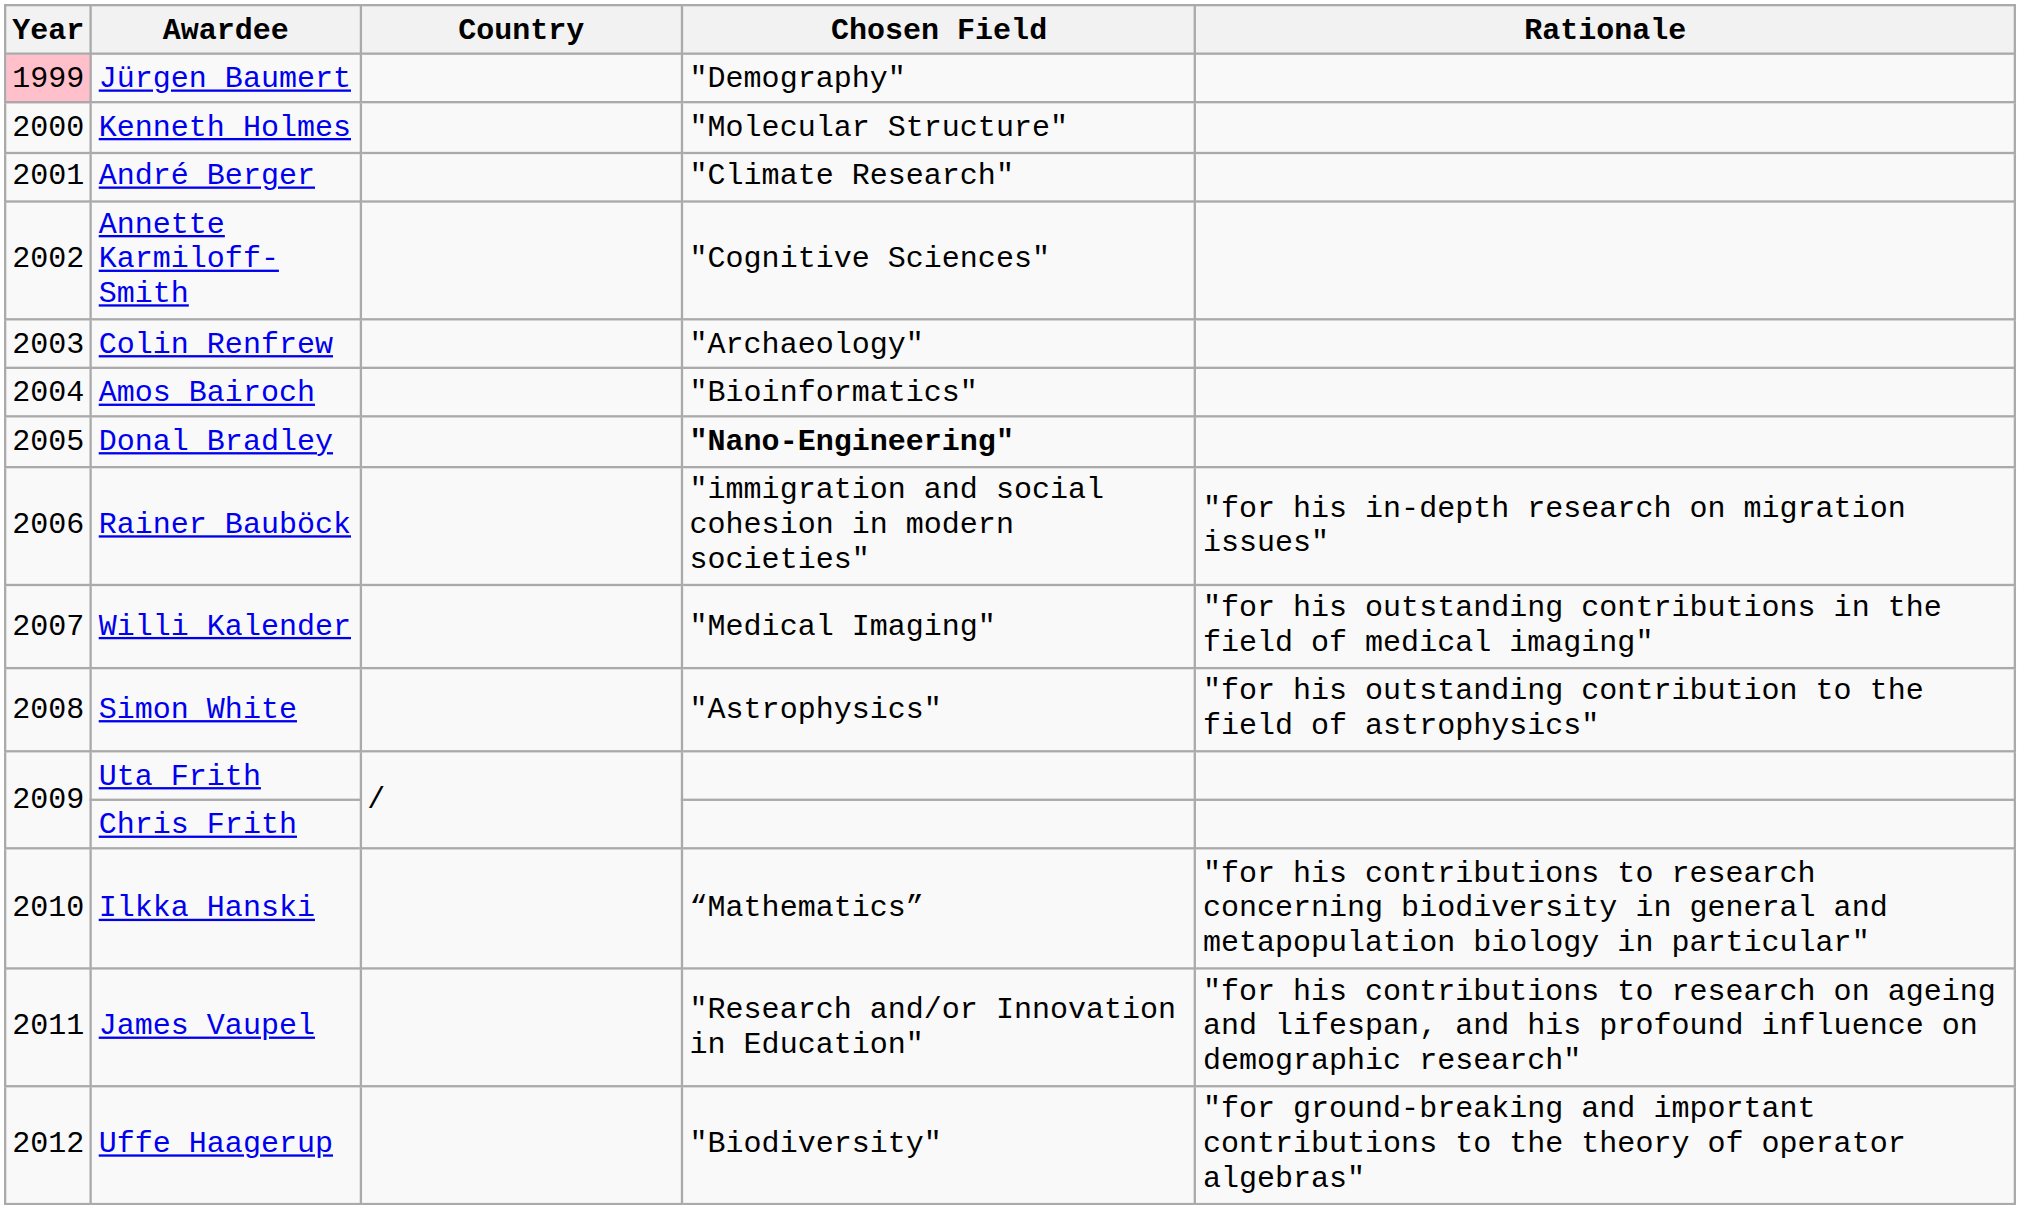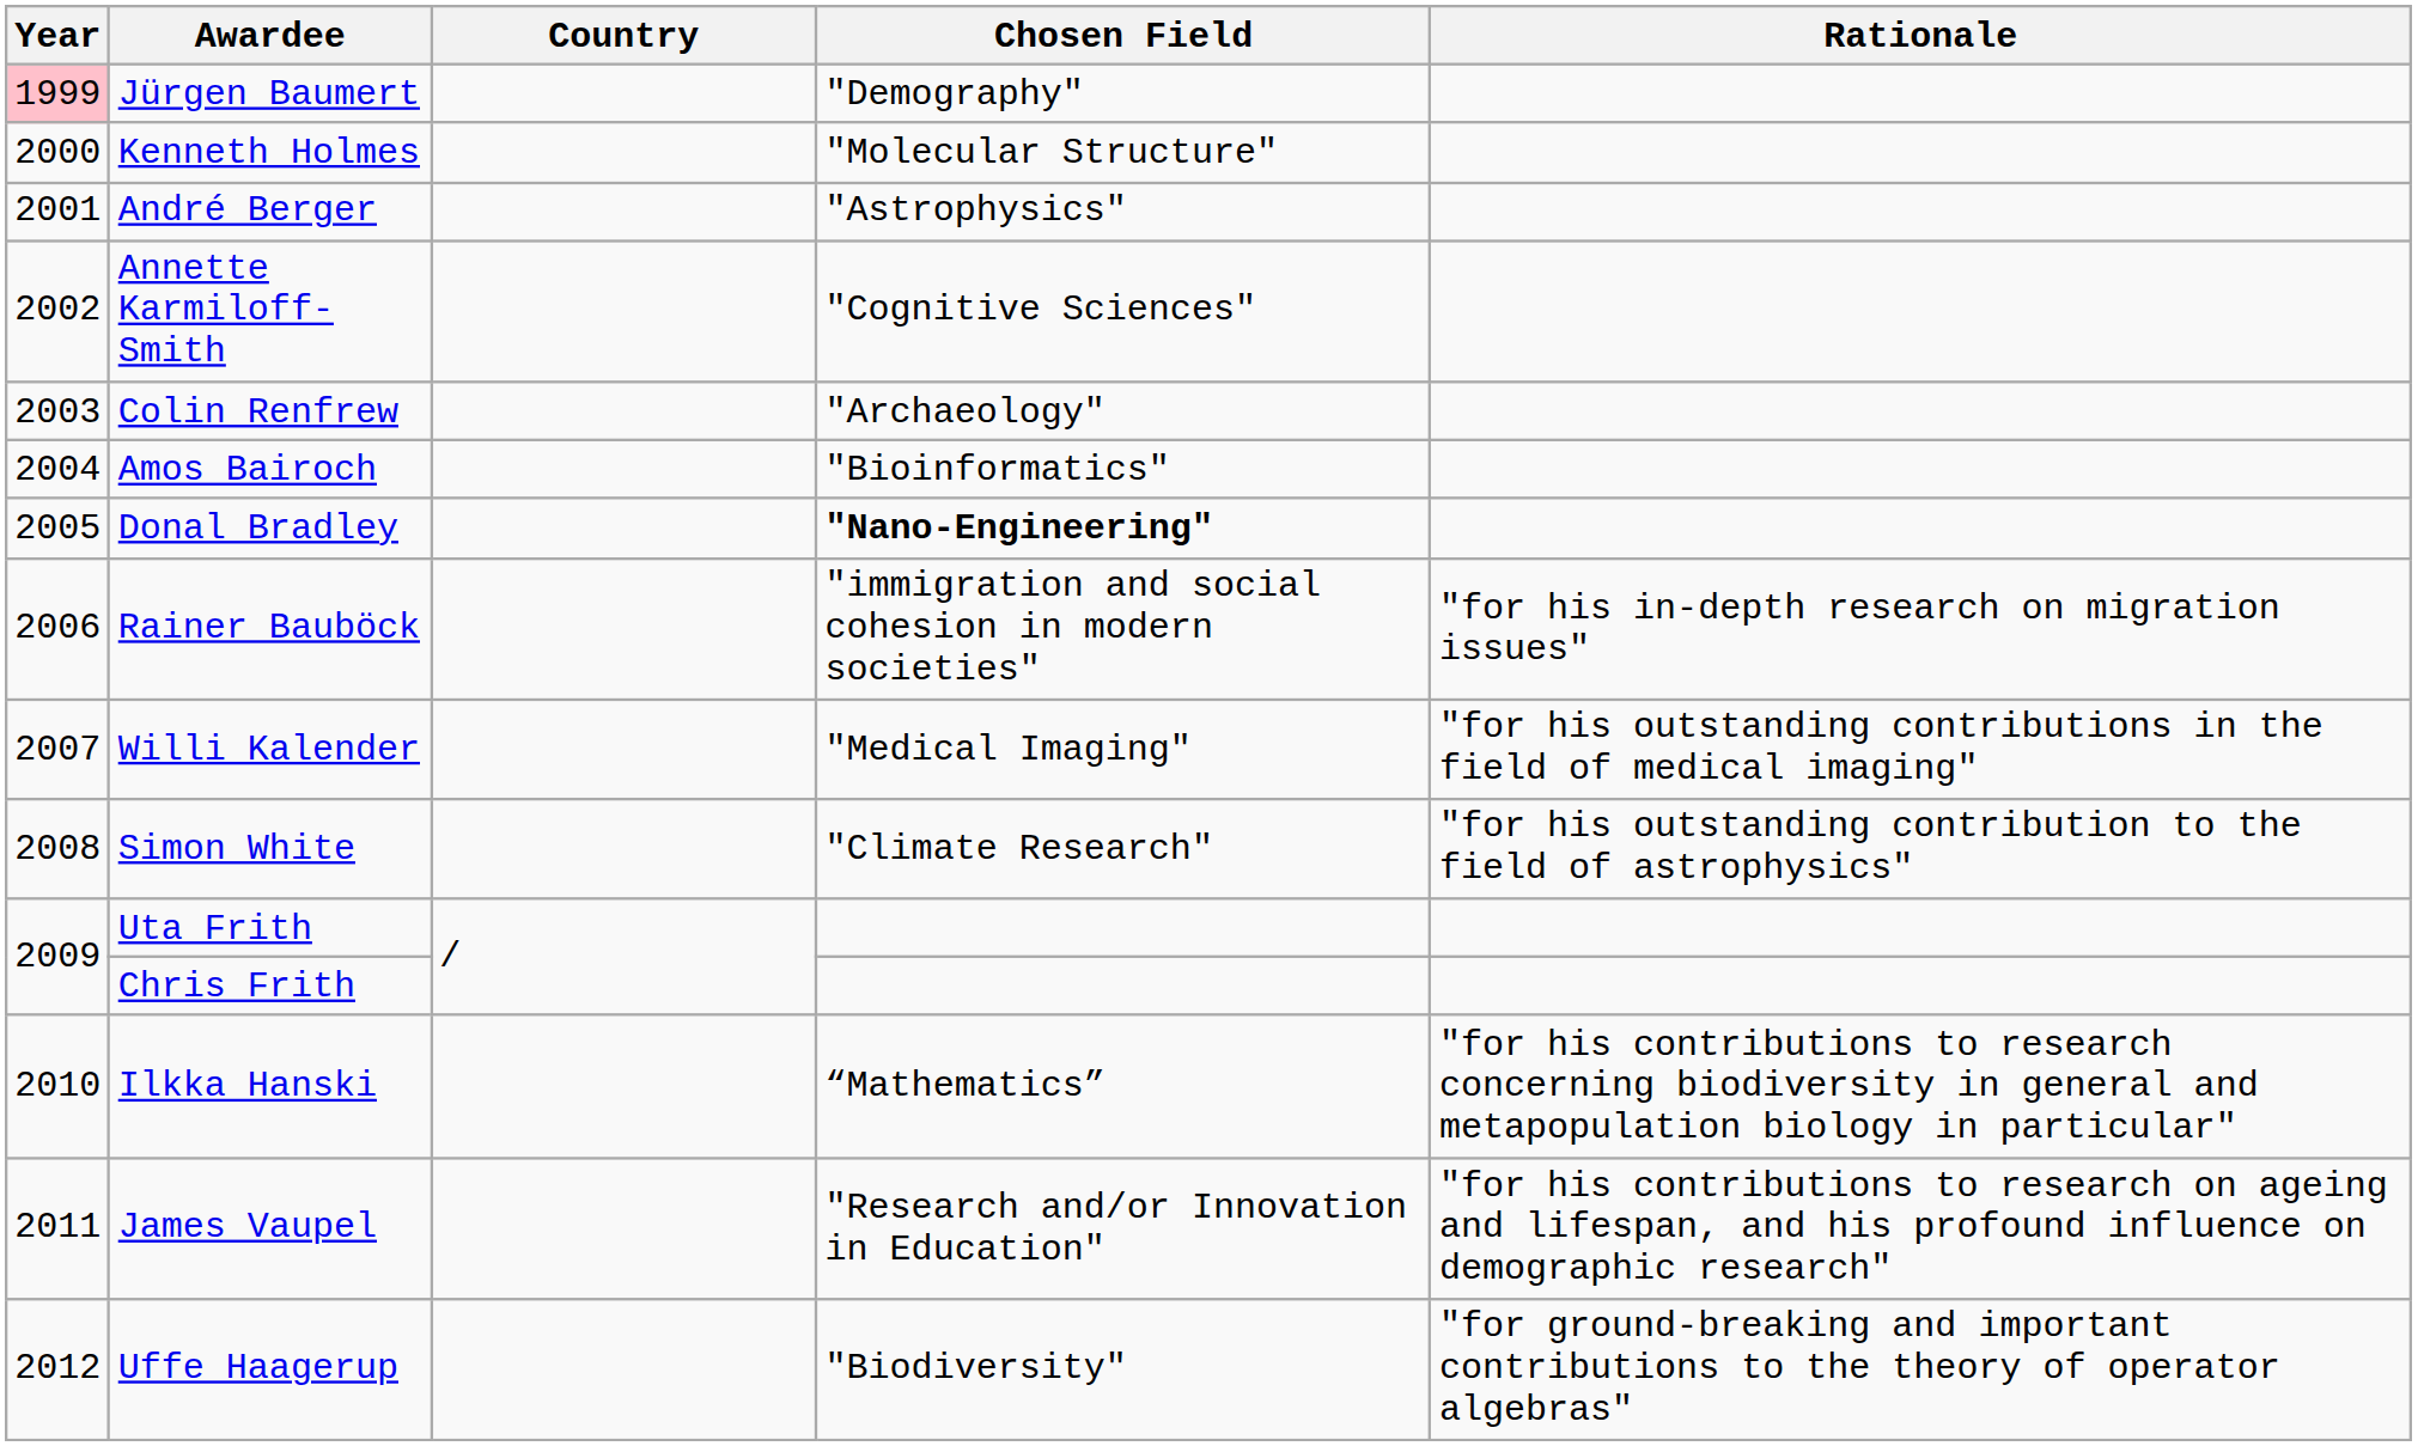 <table class="wikitable sortable">
 <tr>
 <th>Year</th>
 <th>Awardee</th>
 <th style="width: 100pt;">Country</th>
 <th>Chosen Field</th>
 <th>Rationale</th>
 </tr>
 <tr>
 <td style="background: pink;">1999</td>
 <td><a href='#'>Jürgen Baumert</a></td>
 <td></td>
 <td>"Demography"</td>
 <td></td>
 </tr>
 <tr>
 <td>2000</td>
 <td><a href='#'>Kenneth Holmes</a></td>
 <td><br></td>
 <td>"Molecular Structure"</td>
 <td></td>
 </tr>
 <tr>
 <td>2001</td>
 <td><a href='#'>André Berger</a></td>
 <td></td>
-<td>"Climate Research"</td>
+<td>"Astrophysics"</td>
 <td></td>
 </tr>
 <tr>
 <td>2002</td>
 <td><a href='#'>Annette Karmiloff-Smith</a></td>
 <td></td>
 <td>"Cognitive Sciences"</td>
 <td></td>
 </tr>
 <tr>
 <td>2003</td>
 <td><a href='#'>Colin Renfrew</a></td>
 <td></td>
 <td>"Archaeology"</td>
 <td></td>
 </tr>
 <tr>
 <td>2004</td>
 <td><a href='#'>Amos Bairoch</a></td>
 <td></td>
 <td>"Bioinformatics"</td>
 <td></td>
 </tr>
 <tr>
 <td>2005</td>
 <td><a href='#'>Donal Bradley</a></td>
 <td></td>
 <td><strong>"Nano-Engineering"</strong></td>
 <td></td>
 </tr>
 <tr>
 <td>2006</td>
 <td><a href='#'>Rainer Bauböck</a></td>
 <td></td>
 <td>"immigration and social cohesion in modern societies"</td>
 <td>"for his in-depth research on migration issues"</td>
 </tr>
 <tr>
 <td>2007</td>
 <td><a href='#'>Willi Kalender</a></td>
 <td></td>
 <td>"Medical Imaging"</td>
 <td>"for his outstanding contributions in the field of medical imaging"</td>
 </tr>
 <tr>
 <td>2008</td>
 <td><a href='#'>Simon White</a></td>
 <td></td>
-<td>"Astrophysics"</td>
+<td>"Climate Research"</td>
 <td>"for his outstanding contribution to the field of astrophysics"</td>
 </tr>
 <tr>
 <td rowspan=2>2009</td>
 <td><a href='#'>Uta Frith</a></td>
 <td rowspan=2>/</td>
 <td></td>
 <td></td>
 </tr>
 <tr>
 <td><a href='#'>Chris Frith</a></td>
 <td></td>
 <td></td>
 </tr>
 <tr>
 <td>2010</td>
 <td><a href='#'>Ilkka Hanski</a></td>
 <td></td>
 <td>“Mathematics”</td>
 <td>"for his contributions to research concerning biodiversity in general and metapopulation biology in particular"</td>
 </tr>
 <tr>
 <td>2011</td>
 <td><a href='#'>James Vaupel</a></td>
 <td></td>
 <td>"Research and/or Innovation in Education"</td>
 <td>"for his contributions to research on ageing and lifespan, and his profound influence on demographic research"</td>
 </tr>
 <tr>
 <td>2012</td>
 <td><a href='#'>Uffe Haagerup</a></td>
 <td></td>
 <td>"Biodiversity"</td>
 <td>"for ground-breaking and important contributions to the theory of operator algebras"</td>
 </tr>
 </table>
